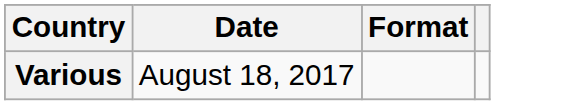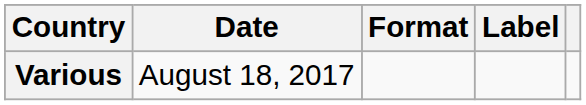 <table class="wikitable plainrowheaders" border="1">
 <tr>
 <th scope="col">Country</th>
 <th scope="col">Date</th>
 <th scope="col">Format</th>
+<th scope="col">Label</th>
 <th scope="col"></th>
 </tr>
 <tr>
 <th scope="row">Various</th>
 <td>August 18, 2017</td>
 <td></td>
+<td></td>
 <td align="center"></td>
 </tr>
 </table>
